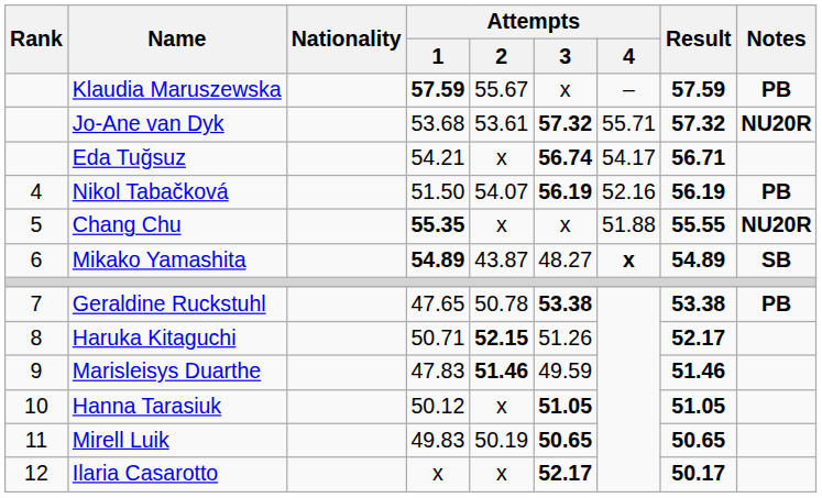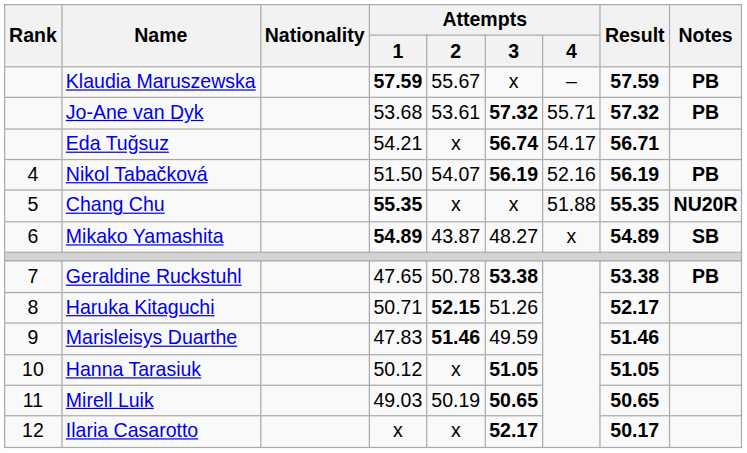 <table class="wikitable sortable" style="text-align:center">
 <tr>
 <th rowspan=2>Rank</th>
 <th rowspan=2>Name</th>
 <th rowspan=2>Nationality</th>
 <th colspan=4>Attempts</th>
 <th rowspan=2>Result</th>
 <th rowspan=2>Notes</th>
 </tr>
 <tr>
 <th>1</th>
 <th>2</th>
 <th>3</th>
 <th>4</th>
 </tr>
 <tr>
 <td></td>
 <td align=left><a href='#'>Klaudia Maruszewska</a></td>
 <td align=left></td>
 <td><strong>57.59</strong></td>
 <td>55.67</td>
 <td>x</td>
 <td>–</td>
 <td><strong>57.59</strong></td>
 <td><strong>PB</strong></td>
 </tr>
 <tr>
 <td></td>
 <td align=left><a href='#'>Jo-Ane van Dyk</a></td>
 <td align=left></td>
 <td>53.68</td>
 <td>53.61</td>
 <td><strong>57.32</strong></td>
 <td>55.71</td>
 <td><strong>57.32</strong></td>
-<td><strong>NU20R</strong></td>
+<td><strong>PB</strong></td>
 </tr>
 <tr>
 <td></td>
 <td align=left><a href='#'>Eda Tuğsuz</a></td>
 <td align=left></td>
 <td>54.21</td>
 <td>x</td>
 <td><strong>56.74</strong></td>
 <td>54.17</td>
 <td><strong>56.71</strong></td>
 <td></td>
 </tr>
 <tr>
 <td>4</td>
 <td align=left><a href='#'>Nikol Tabačková</a></td>
 <td align=left></td>
 <td>51.50</td>
 <td>54.07</td>
 <td><strong>56.19</strong></td>
 <td>52.16</td>
 <td><strong>56.19</strong></td>
 <td><strong>PB</strong></td>
 </tr>
 <tr>
 <td>5</td>
 <td align=left><a href='#'>Chang Chu</a></td>
 <td align=left></td>
 <td><strong>55.35</strong></td>
 <td>x</td>
 <td>x</td>
 <td>51.88</td>
-<td><strong>55.55</strong></td>
+<td><strong>55.35</strong></td>
 <td><strong>NU20R</strong></td>
 </tr>
 <tr>
 <td>6</td>
 <td align=left><a href='#'>Mikako Yamashita</a></td>
 <td align=left></td>
 <td><strong>54.89</strong></td>
 <td>43.87</td>
 <td>48.27</td>
-<td><strong>x</strong></td>
+<td>x</td>
 <td><strong>54.89</strong></td>
 <td><strong>SB</strong></td>
 </tr>
 <tr>
 <td colspan=11 bgcolor=lightgray></td>
 </tr>
 <tr>
 <td>7</td>
 <td align=left><a href='#'>Geraldine Ruckstuhl</a></td>
 <td align=left></td>
 <td>47.65</td>
 <td>50.78</td>
 <td><strong>53.38</strong></td>
 <td rowspan=6></td>
 <td><strong>53.38</strong></td>
 <td><strong>PB </strong></td>
 </tr>
 <tr>
 <td>8</td>
 <td align=left><a href='#'>Haruka Kitaguchi</a></td>
 <td align=left></td>
 <td>50.71</td>
 <td><strong>52.15</strong></td>
 <td>51.26</td>
 <td><strong>52.17</strong></td>
 <td></td>
 </tr>
 <tr>
 <td>9</td>
 <td align=left><a href='#'>Marisleisys Duarthe</a></td>
 <td align=left></td>
 <td>47.83</td>
 <td><strong>51.46</strong></td>
 <td>49.59</td>
 <td><strong>51.46</strong></td>
 <td></td>
 </tr>
 <tr>
 <td>10</td>
 <td align=left><a href='#'>Hanna Tarasiuk</a></td>
 <td align=left></td>
 <td>50.12</td>
 <td>x</td>
 <td><strong>51.05</strong></td>
 <td><strong>51.05</strong></td>
 <td></td>
 </tr>
 <tr>
 <td>11</td>
 <td align=left><a href='#'>Mirell Luik</a></td>
 <td align=left></td>
-<td>49.83</td>
+<td>49.03</td>
 <td>50.19</td>
 <td><strong>50.65</strong></td>
 <td><strong>50.65</strong></td>
 <td></td>
 </tr>
 <tr>
 <td>12</td>
 <td align=left><a href='#'>Ilaria Casarotto</a></td>
 <td align=left></td>
 <td>x</td>
 <td>x</td>
 <td><strong>52.17</strong></td>
 <td><strong>50.17</strong></td>
 <td></td>
 </tr>
 </table>
